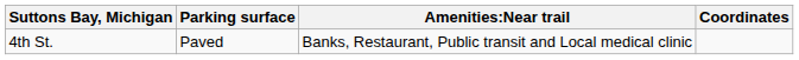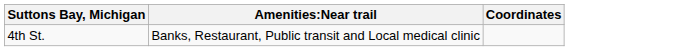 <table class="wikitable">
 <tr>
 <th>Suttons Bay, Michigan</th>
-<th>Parking surface</th>
 <th>Amenities:Near trail</th>
 <th>Coordinates</th>
 </tr>
 <tr>
 <td>4th St.</td>
-<td>Paved</td>
 <td>Banks, Restaurant, Public transit and Local medical clinic</td>
 <td></td>
 </tr>
 </table>
